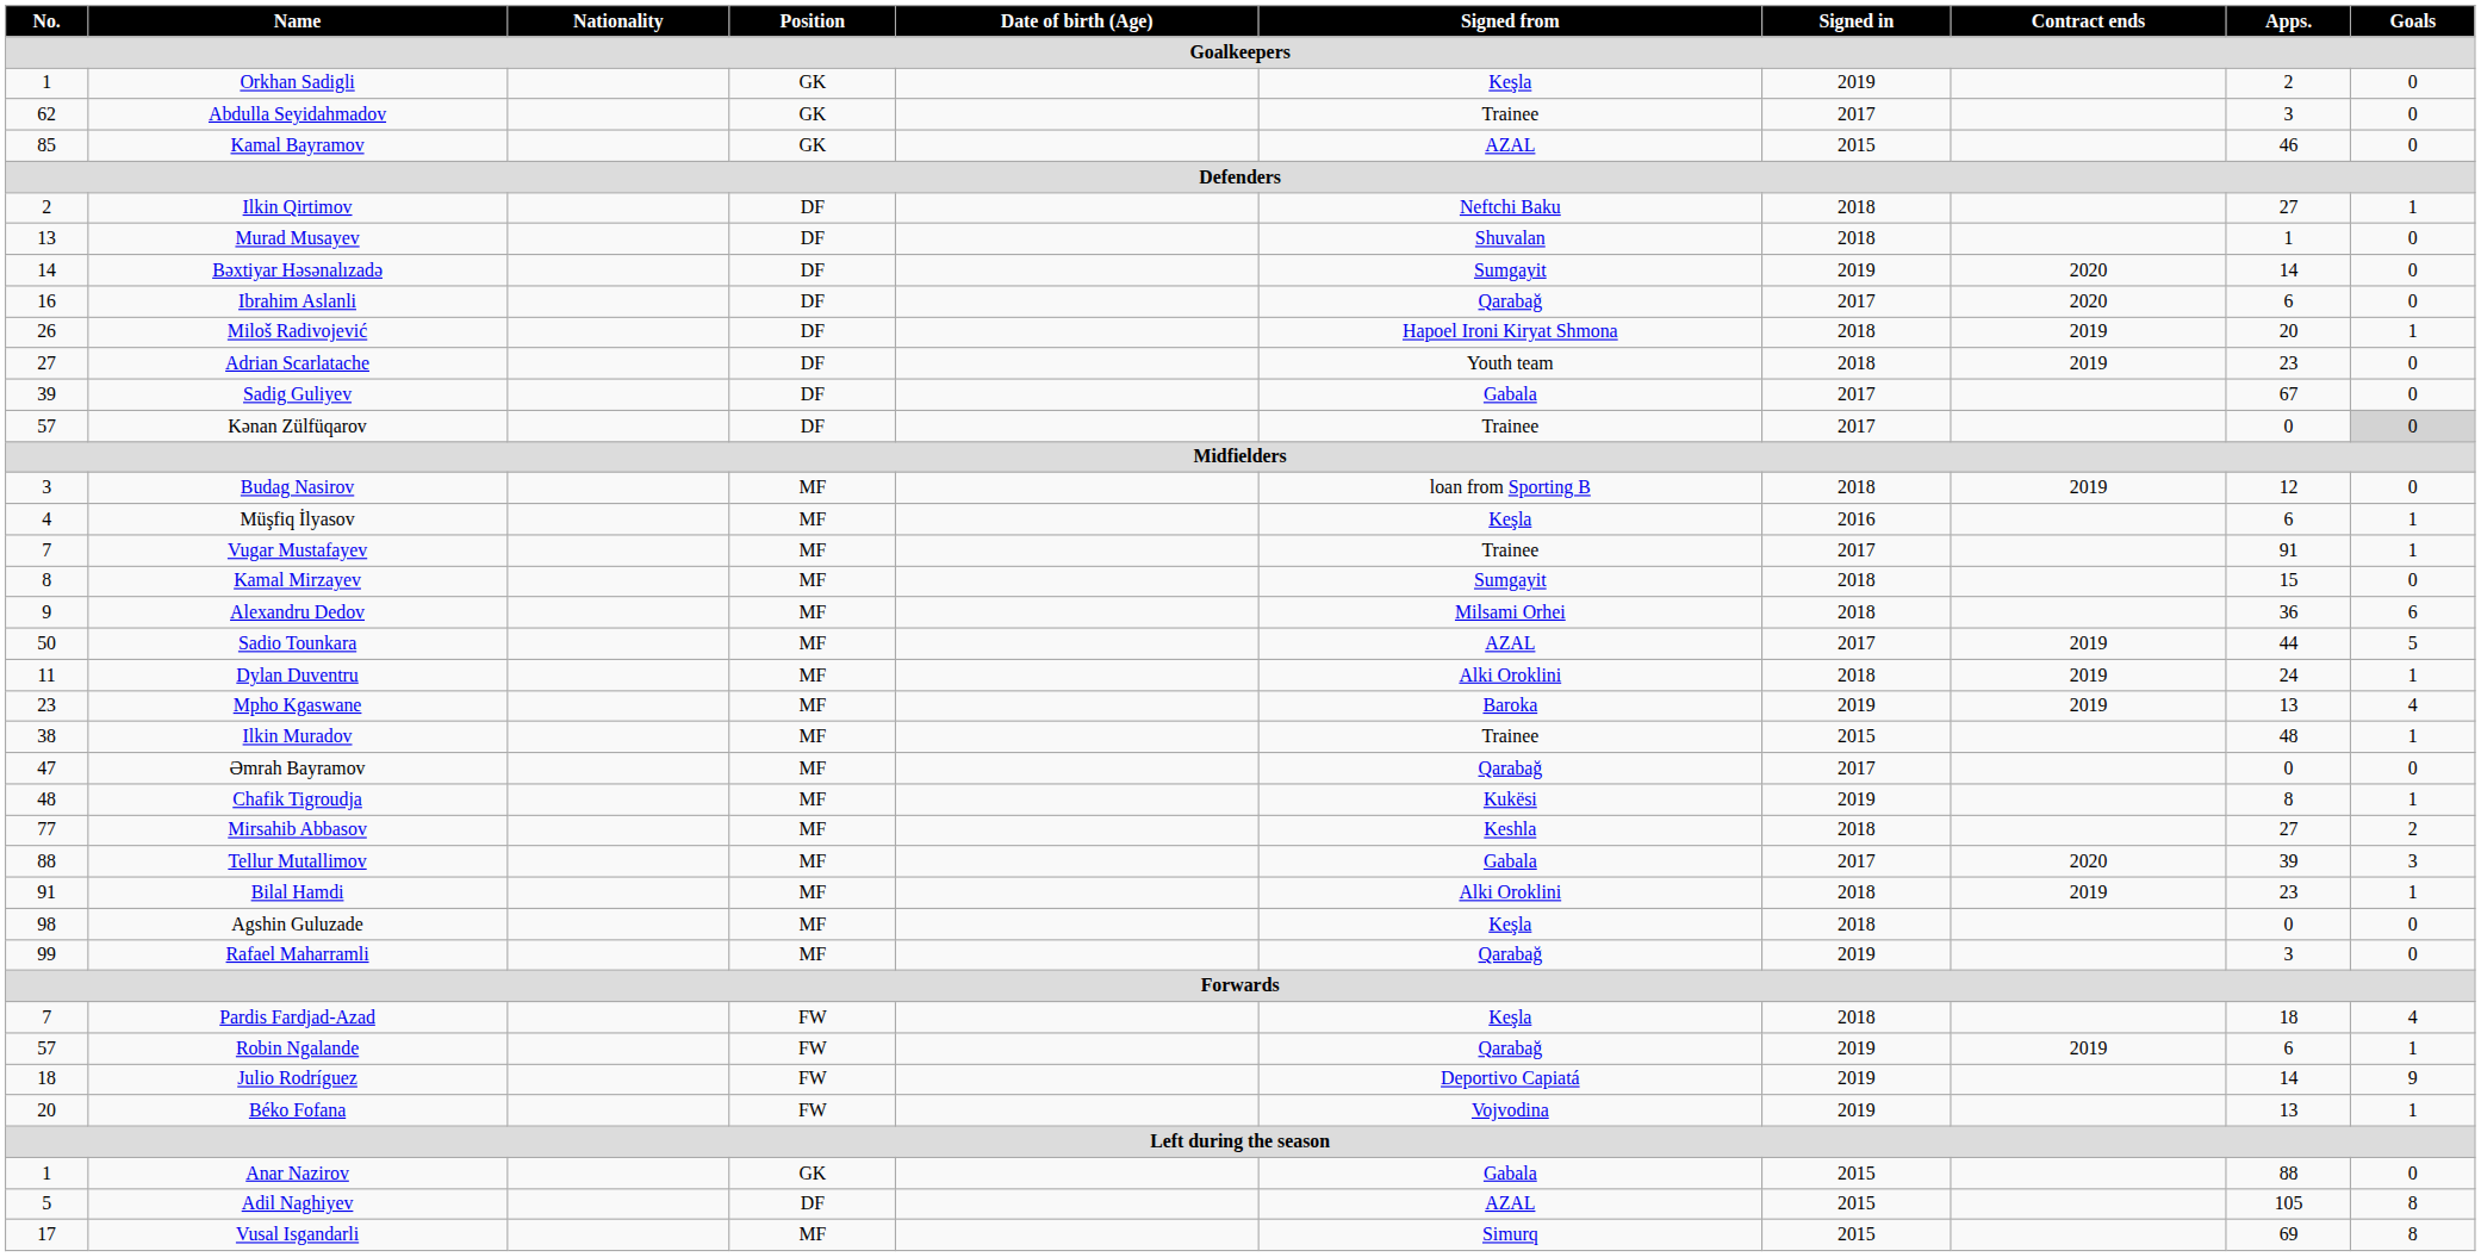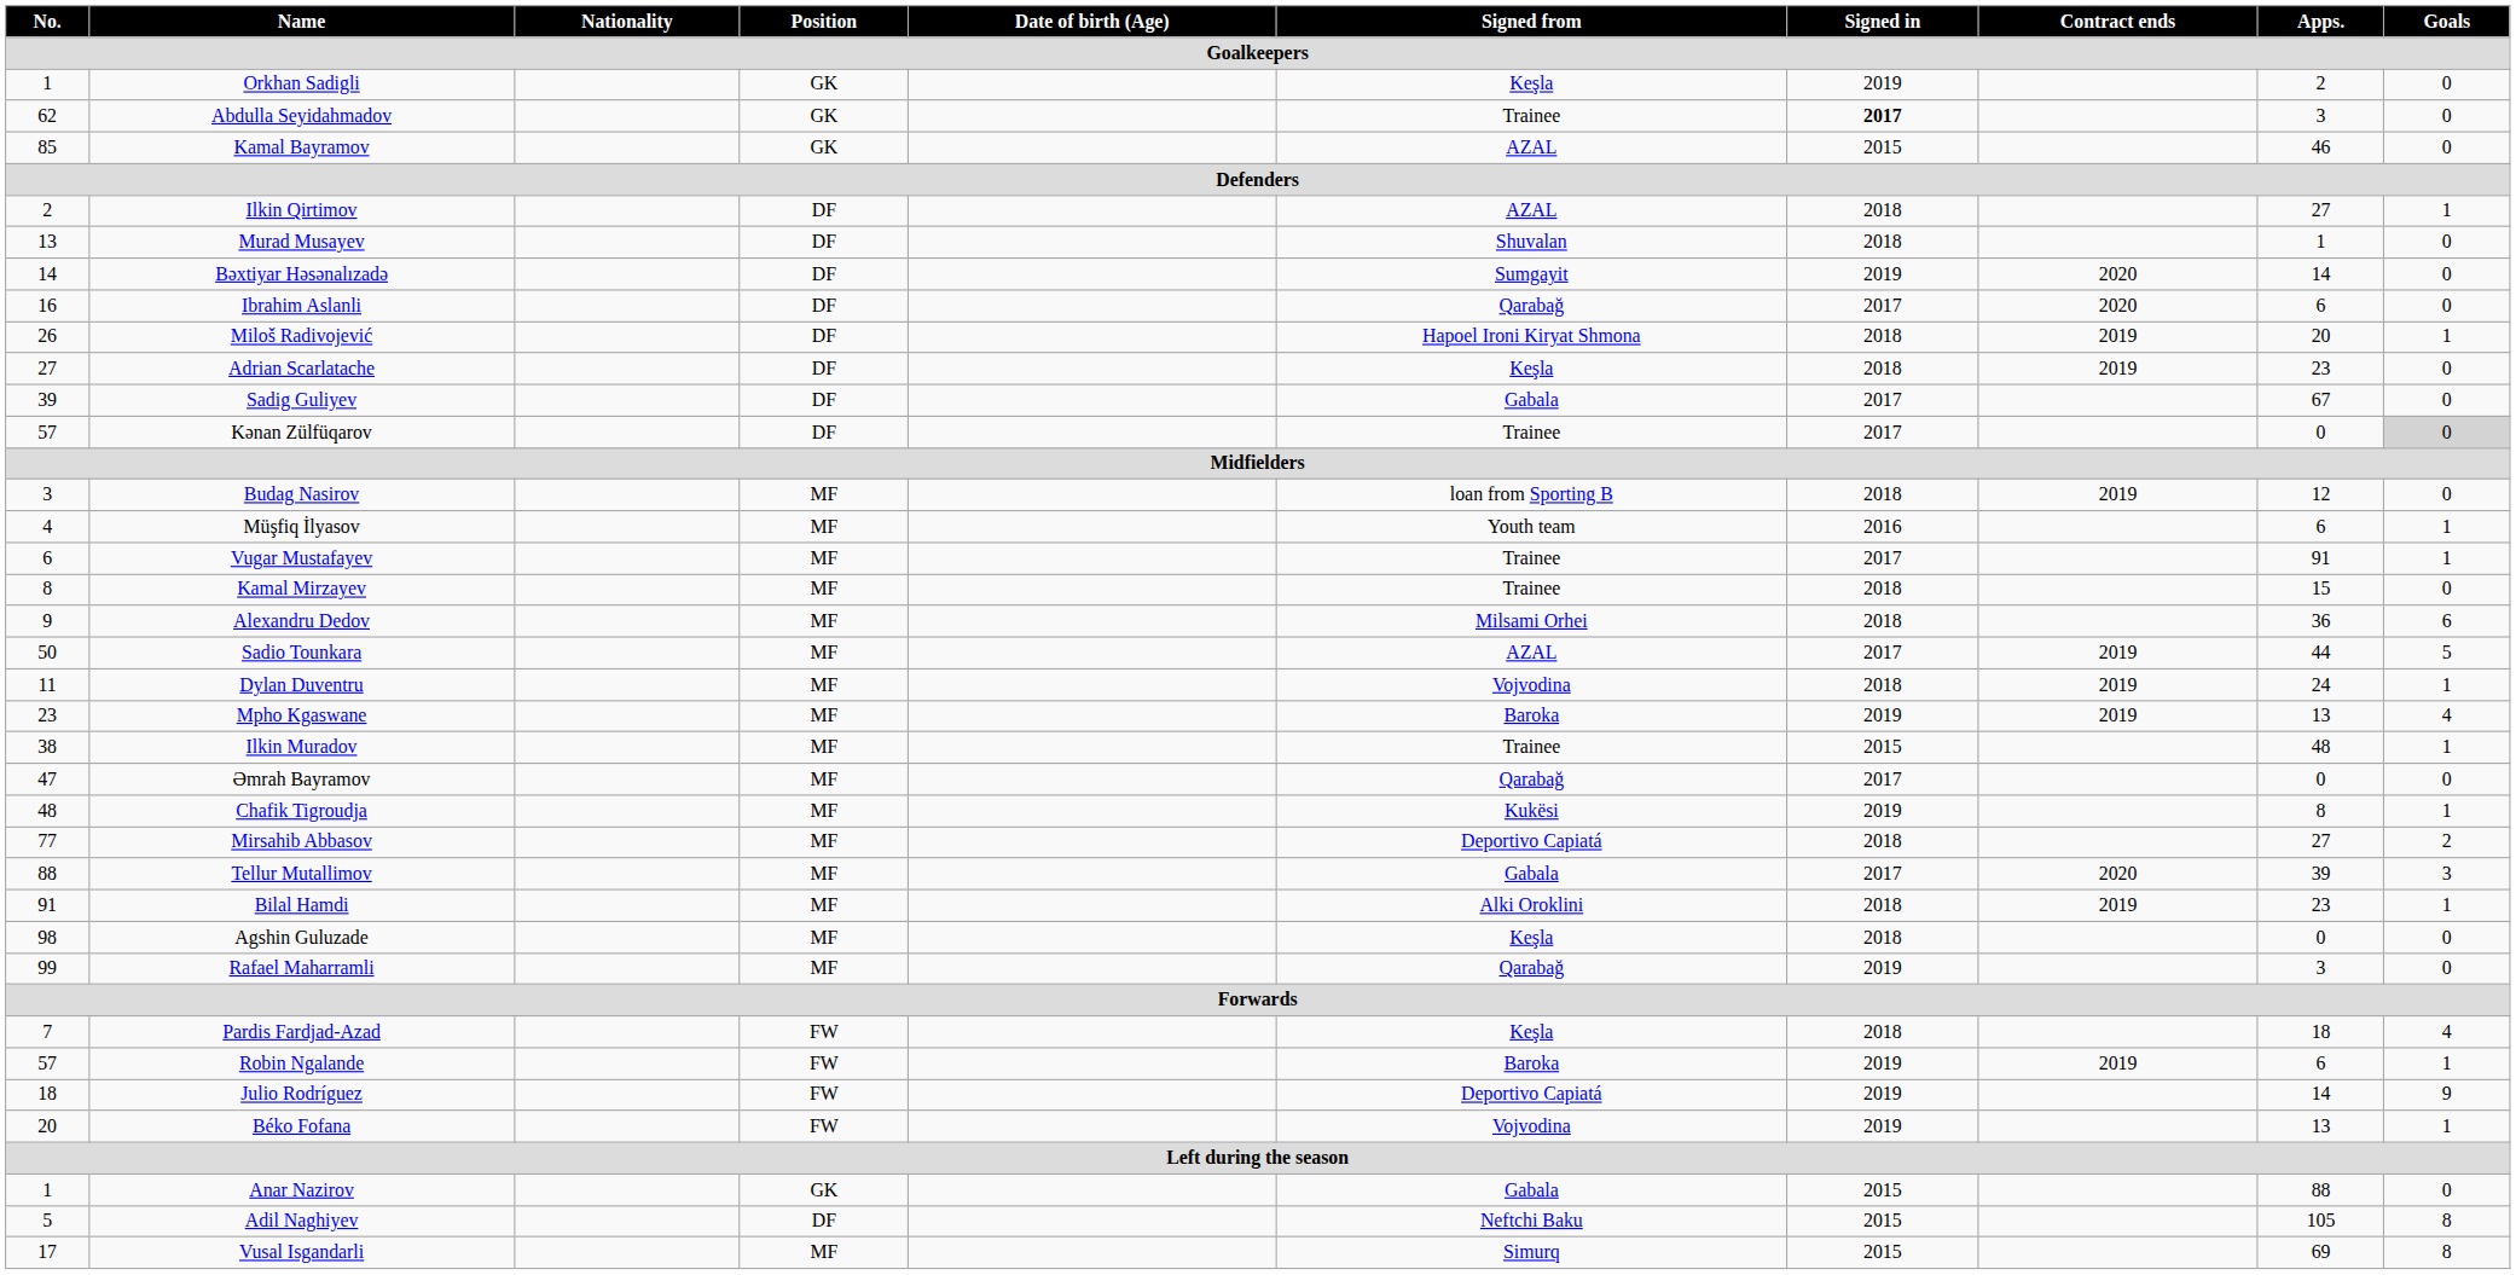 <table class="wikitable"  style="text-align:center; font-size:90%; width:95%;">
 <tr>
 <th style="background:#000000; color:#FFFFFF; text-align:center;">No.</th>
 <th style="background:#000000; color:#FFFFFF; text-align:center;">Name</th>
 <th style="background:#000000; color:#FFFFFF; text-align:center;">Nationality</th>
 <th style="background:#000000; color:#FFFFFF; text-align:center;">Position</th>
 <th style="background:#000000; color:#FFFFFF; text-align:center;">Date of birth (Age)</th>
 <th style="background:#000000; color:#FFFFFF; text-align:center;">Signed from</th>
 <th style="background:#000000; color:#FFFFFF; text-align:center;">Signed in</th>
 <th style="background:#000000; color:#FFFFFF; text-align:center;">Contract ends</th>
 <th style="background:#000000; color:#FFFFFF; text-align:center;">Apps.</th>
 <th style="background:#000000; color:#FFFFFF; text-align:center;">Goals</th>
 </tr>
 <tr>
 <th colspan="11"  style="background:#dcdcdc; text-align:center;">Goalkeepers</th>
 </tr>
 <tr>
 <td>1</td>
 <td><a href='#'>Orkhan Sadigli</a></td>
 <td></td>
 <td>GK</td>
 <td></td>
 <td><a href='#'>Keşla</a></td>
 <td>2019</td>
 <td></td>
 <td>2</td>
 <td>0</td>
 </tr>
 <tr>
 <td>62</td>
 <td><a href='#'>Abdulla Seyidahmadov</a></td>
 <td></td>
 <td>GK</td>
 <td></td>
 <td>Trainee</td>
-<td>2017</td>
+<td><strong>2017</strong></td>
 <td></td>
 <td>3</td>
 <td>0</td>
 </tr>
 <tr>
 <td>85</td>
 <td><a href='#'>Kamal Bayramov</a></td>
 <td></td>
 <td>GK</td>
 <td></td>
 <td><a href='#'>AZAL</a></td>
 <td>2015</td>
 <td></td>
 <td>46</td>
 <td>0</td>
 </tr>
 <tr>
 <th colspan="11"  style="background:#dcdcdc; text-align:center;">Defenders</th>
 </tr>
 <tr>
 <td>2</td>
 <td><a href='#'>Ilkin Qirtimov</a></td>
 <td></td>
 <td>DF</td>
 <td></td>
-<td><a href='#'>Neftchi Baku</a></td>
+<td><a href='#'>AZAL</a></td>
 <td>2018</td>
 <td></td>
 <td>27</td>
 <td>1</td>
 </tr>
 <tr>
 <td>13</td>
 <td><a href='#'>Murad Musayev</a></td>
 <td></td>
 <td>DF</td>
 <td></td>
 <td><a href='#'>Shuvalan</a></td>
 <td>2018</td>
 <td></td>
 <td>1</td>
 <td>0</td>
 </tr>
 <tr>
 <td>14</td>
 <td><a href='#'>Bəxtiyar Həsənalızadə</a></td>
 <td></td>
 <td>DF</td>
 <td></td>
 <td><a href='#'>Sumgayit</a></td>
 <td>2019</td>
 <td>2020</td>
 <td>14</td>
 <td>0</td>
 </tr>
 <tr>
 <td>16</td>
 <td><a href='#'>Ibrahim Aslanli</a></td>
 <td></td>
 <td>DF</td>
 <td></td>
 <td><a href='#'>Qarabağ</a></td>
 <td>2017</td>
 <td>2020</td>
 <td>6</td>
 <td>0</td>
 </tr>
 <tr>
 <td>26</td>
 <td><a href='#'>Miloš Radivojević</a></td>
 <td></td>
 <td>DF</td>
 <td></td>
 <td><a href='#'>Hapoel Ironi Kiryat Shmona</a></td>
 <td>2018</td>
 <td>2019</td>
 <td>20</td>
 <td>1</td>
 </tr>
 <tr>
 <td>27</td>
 <td><a href='#'>Adrian Scarlatache</a></td>
 <td></td>
 <td>DF</td>
 <td></td>
-<td>Youth team</td>
+<td><a href='#'>Keşla</a></td>
 <td>2018</td>
 <td>2019</td>
 <td>23</td>
 <td>0</td>
 </tr>
 <tr>
 <td>39</td>
 <td><a href='#'>Sadig Guliyev</a></td>
 <td></td>
 <td>DF</td>
 <td></td>
 <td><a href='#'>Gabala</a></td>
 <td>2017</td>
 <td></td>
 <td>67</td>
 <td>0</td>
 </tr>
 <tr>
 <td>57</td>
 <td>Kənan Zülfüqarov</td>
 <td></td>
 <td>DF</td>
 <td></td>
 <td>Trainee</td>
 <td>2017</td>
 <td></td>
 <td>0</td>
 <td style="background: lightgrey;">0</td>
 </tr>
 <tr>
 <th colspan="11"  style="background:#dcdcdc; text-align:center;">Midfielders</th>
 </tr>
 <tr>
 <td>3</td>
 <td><a href='#'>Budag Nasirov</a></td>
 <td></td>
 <td>MF</td>
 <td></td>
 <td>loan from <a href='#'>Sporting B</a></td>
 <td>2018</td>
 <td>2019</td>
 <td>12</td>
 <td>0</td>
 </tr>
 <tr>
 <td>4</td>
 <td>Müşfiq İlyasov</td>
 <td></td>
 <td>MF</td>
 <td></td>
-<td><a href='#'>Keşla</a></td>
+<td>Youth team</td>
 <td>2016</td>
 <td></td>
 <td>6</td>
 <td>1</td>
 </tr>
 <tr>
-<td>7</td>
+<td>6</td>
 <td><a href='#'>Vugar Mustafayev</a></td>
 <td></td>
 <td>MF</td>
 <td></td>
 <td>Trainee</td>
 <td>2017</td>
 <td></td>
 <td>91</td>
 <td>1</td>
 </tr>
 <tr>
 <td>8</td>
 <td><a href='#'>Kamal Mirzayev</a></td>
 <td></td>
 <td>MF</td>
 <td></td>
-<td><a href='#'>Sumgayit</a></td>
+<td>Trainee</td>
 <td>2018</td>
 <td></td>
 <td>15</td>
 <td>0</td>
 </tr>
 <tr>
 <td>9</td>
 <td><a href='#'>Alexandru Dedov</a></td>
 <td></td>
 <td>MF</td>
 <td></td>
 <td><a href='#'>Milsami Orhei</a></td>
 <td>2018</td>
 <td></td>
 <td>36</td>
 <td>6</td>
 </tr>
 <tr>
 <td>50</td>
 <td><a href='#'>Sadio Tounkara</a></td>
 <td></td>
 <td>MF</td>
 <td></td>
 <td><a href='#'>AZAL</a></td>
 <td>2017</td>
 <td>2019</td>
 <td>44</td>
 <td>5</td>
 </tr>
 <tr>
 <td>11</td>
 <td><a href='#'>Dylan Duventru</a></td>
 <td></td>
 <td>MF</td>
 <td></td>
-<td><a href='#'>Alki Oroklini</a></td>
+<td><a href='#'>Vojvodina</a></td>
 <td>2018</td>
 <td>2019</td>
 <td>24</td>
 <td>1</td>
 </tr>
 <tr>
 <td>23</td>
 <td><a href='#'>Mpho Kgaswane</a></td>
 <td></td>
 <td>MF</td>
 <td></td>
 <td><a href='#'>Baroka</a></td>
 <td>2019</td>
 <td>2019</td>
 <td>13</td>
 <td>4</td>
 </tr>
 <tr>
 <td>38</td>
 <td><a href='#'>Ilkin Muradov</a></td>
 <td></td>
 <td>MF</td>
 <td></td>
 <td>Trainee</td>
 <td>2015</td>
 <td></td>
 <td>48</td>
 <td>1</td>
 </tr>
 <tr>
 <td>47</td>
 <td>Əmrah Bayramov</td>
 <td></td>
 <td>MF</td>
 <td></td>
 <td><a href='#'>Qarabağ</a></td>
 <td>2017</td>
 <td></td>
 <td>0</td>
 <td>0</td>
 </tr>
 <tr>
 <td>48</td>
 <td><a href='#'>Chafik Tigroudja</a></td>
 <td></td>
 <td>MF</td>
 <td></td>
 <td><a href='#'>Kukësi</a></td>
 <td>2019</td>
 <td></td>
 <td>8</td>
 <td>1</td>
 </tr>
 <tr>
 <td>77</td>
 <td><a href='#'>Mirsahib Abbasov</a></td>
 <td></td>
 <td>MF</td>
 <td></td>
-<td><a href='#'>Keshla</a></td>
+<td><a href='#'>Deportivo Capiatá</a></td>
 <td>2018</td>
 <td></td>
 <td>27</td>
 <td>2</td>
 </tr>
 <tr>
 <td>88</td>
 <td><a href='#'>Tellur Mutallimov</a></td>
 <td></td>
 <td>MF</td>
 <td></td>
 <td><a href='#'>Gabala</a></td>
 <td>2017</td>
 <td>2020</td>
 <td>39</td>
 <td>3</td>
 </tr>
 <tr>
 <td>91</td>
 <td><a href='#'>Bilal Hamdi</a></td>
 <td></td>
 <td>MF</td>
 <td></td>
 <td><a href='#'>Alki Oroklini</a></td>
 <td>2018</td>
 <td>2019</td>
 <td>23</td>
 <td>1</td>
 </tr>
 <tr>
 <td>98</td>
 <td>Agshin Guluzade</td>
 <td></td>
 <td>MF</td>
 <td></td>
 <td><a href='#'>Keşla</a></td>
 <td>2018</td>
 <td></td>
 <td>0</td>
 <td>0</td>
 </tr>
 <tr>
 <td>99</td>
 <td><a href='#'>Rafael Maharramli</a></td>
 <td></td>
 <td>MF</td>
 <td></td>
 <td><a href='#'>Qarabağ</a></td>
 <td>2019</td>
 <td></td>
 <td>3</td>
 <td>0</td>
 </tr>
 <tr>
 <th colspan="11"  style="background:#dcdcdc; text-align:center;">Forwards</th>
 </tr>
 <tr>
 <td>7</td>
 <td><a href='#'>Pardis Fardjad-Azad</a></td>
 <td></td>
 <td>FW</td>
 <td></td>
 <td><a href='#'>Keşla</a></td>
 <td>2018</td>
 <td></td>
 <td>18</td>
 <td>4</td>
 </tr>
 <tr>
 <td>57</td>
 <td><a href='#'>Robin Ngalande</a></td>
 <td></td>
 <td>FW</td>
 <td></td>
-<td><a href='#'>Qarabağ</a></td>
+<td><a href='#'>Baroka</a></td>
 <td>2019</td>
 <td>2019</td>
 <td>6</td>
 <td>1</td>
 </tr>
 <tr>
 <td>18</td>
 <td><a href='#'>Julio Rodríguez</a></td>
 <td></td>
 <td>FW</td>
 <td></td>
 <td><a href='#'>Deportivo Capiatá</a></td>
 <td>2019</td>
 <td></td>
 <td>14</td>
 <td>9</td>
 </tr>
 <tr>
 <td>20</td>
 <td><a href='#'>Béko Fofana</a></td>
 <td></td>
 <td>FW</td>
 <td></td>
 <td><a href='#'>Vojvodina</a></td>
 <td>2019</td>
 <td></td>
 <td>13</td>
 <td>1</td>
 </tr>
 <tr>
 <th colspan="11"  style="background:#dcdcdc; text-align:center;">Left during the season</th>
 </tr>
 <tr>
 <td>1</td>
 <td><a href='#'>Anar Nazirov</a></td>
 <td></td>
 <td>GK</td>
 <td></td>
 <td><a href='#'>Gabala</a></td>
 <td>2015</td>
 <td></td>
 <td>88</td>
 <td>0</td>
 </tr>
 <tr>
 <td>5</td>
 <td><a href='#'>Adil Naghiyev</a></td>
 <td></td>
 <td>DF</td>
 <td></td>
-<td><a href='#'>AZAL</a></td>
+<td><a href='#'>Neftchi Baku</a></td>
 <td>2015</td>
 <td></td>
 <td>105</td>
 <td>8</td>
 </tr>
 <tr>
 <td>17</td>
 <td><a href='#'>Vusal Isgandarli</a></td>
 <td></td>
 <td>MF</td>
 <td></td>
 <td><a href='#'>Simurq</a></td>
 <td>2015</td>
 <td></td>
 <td>69</td>
 <td>8</td>
 </tr>
 </table>
